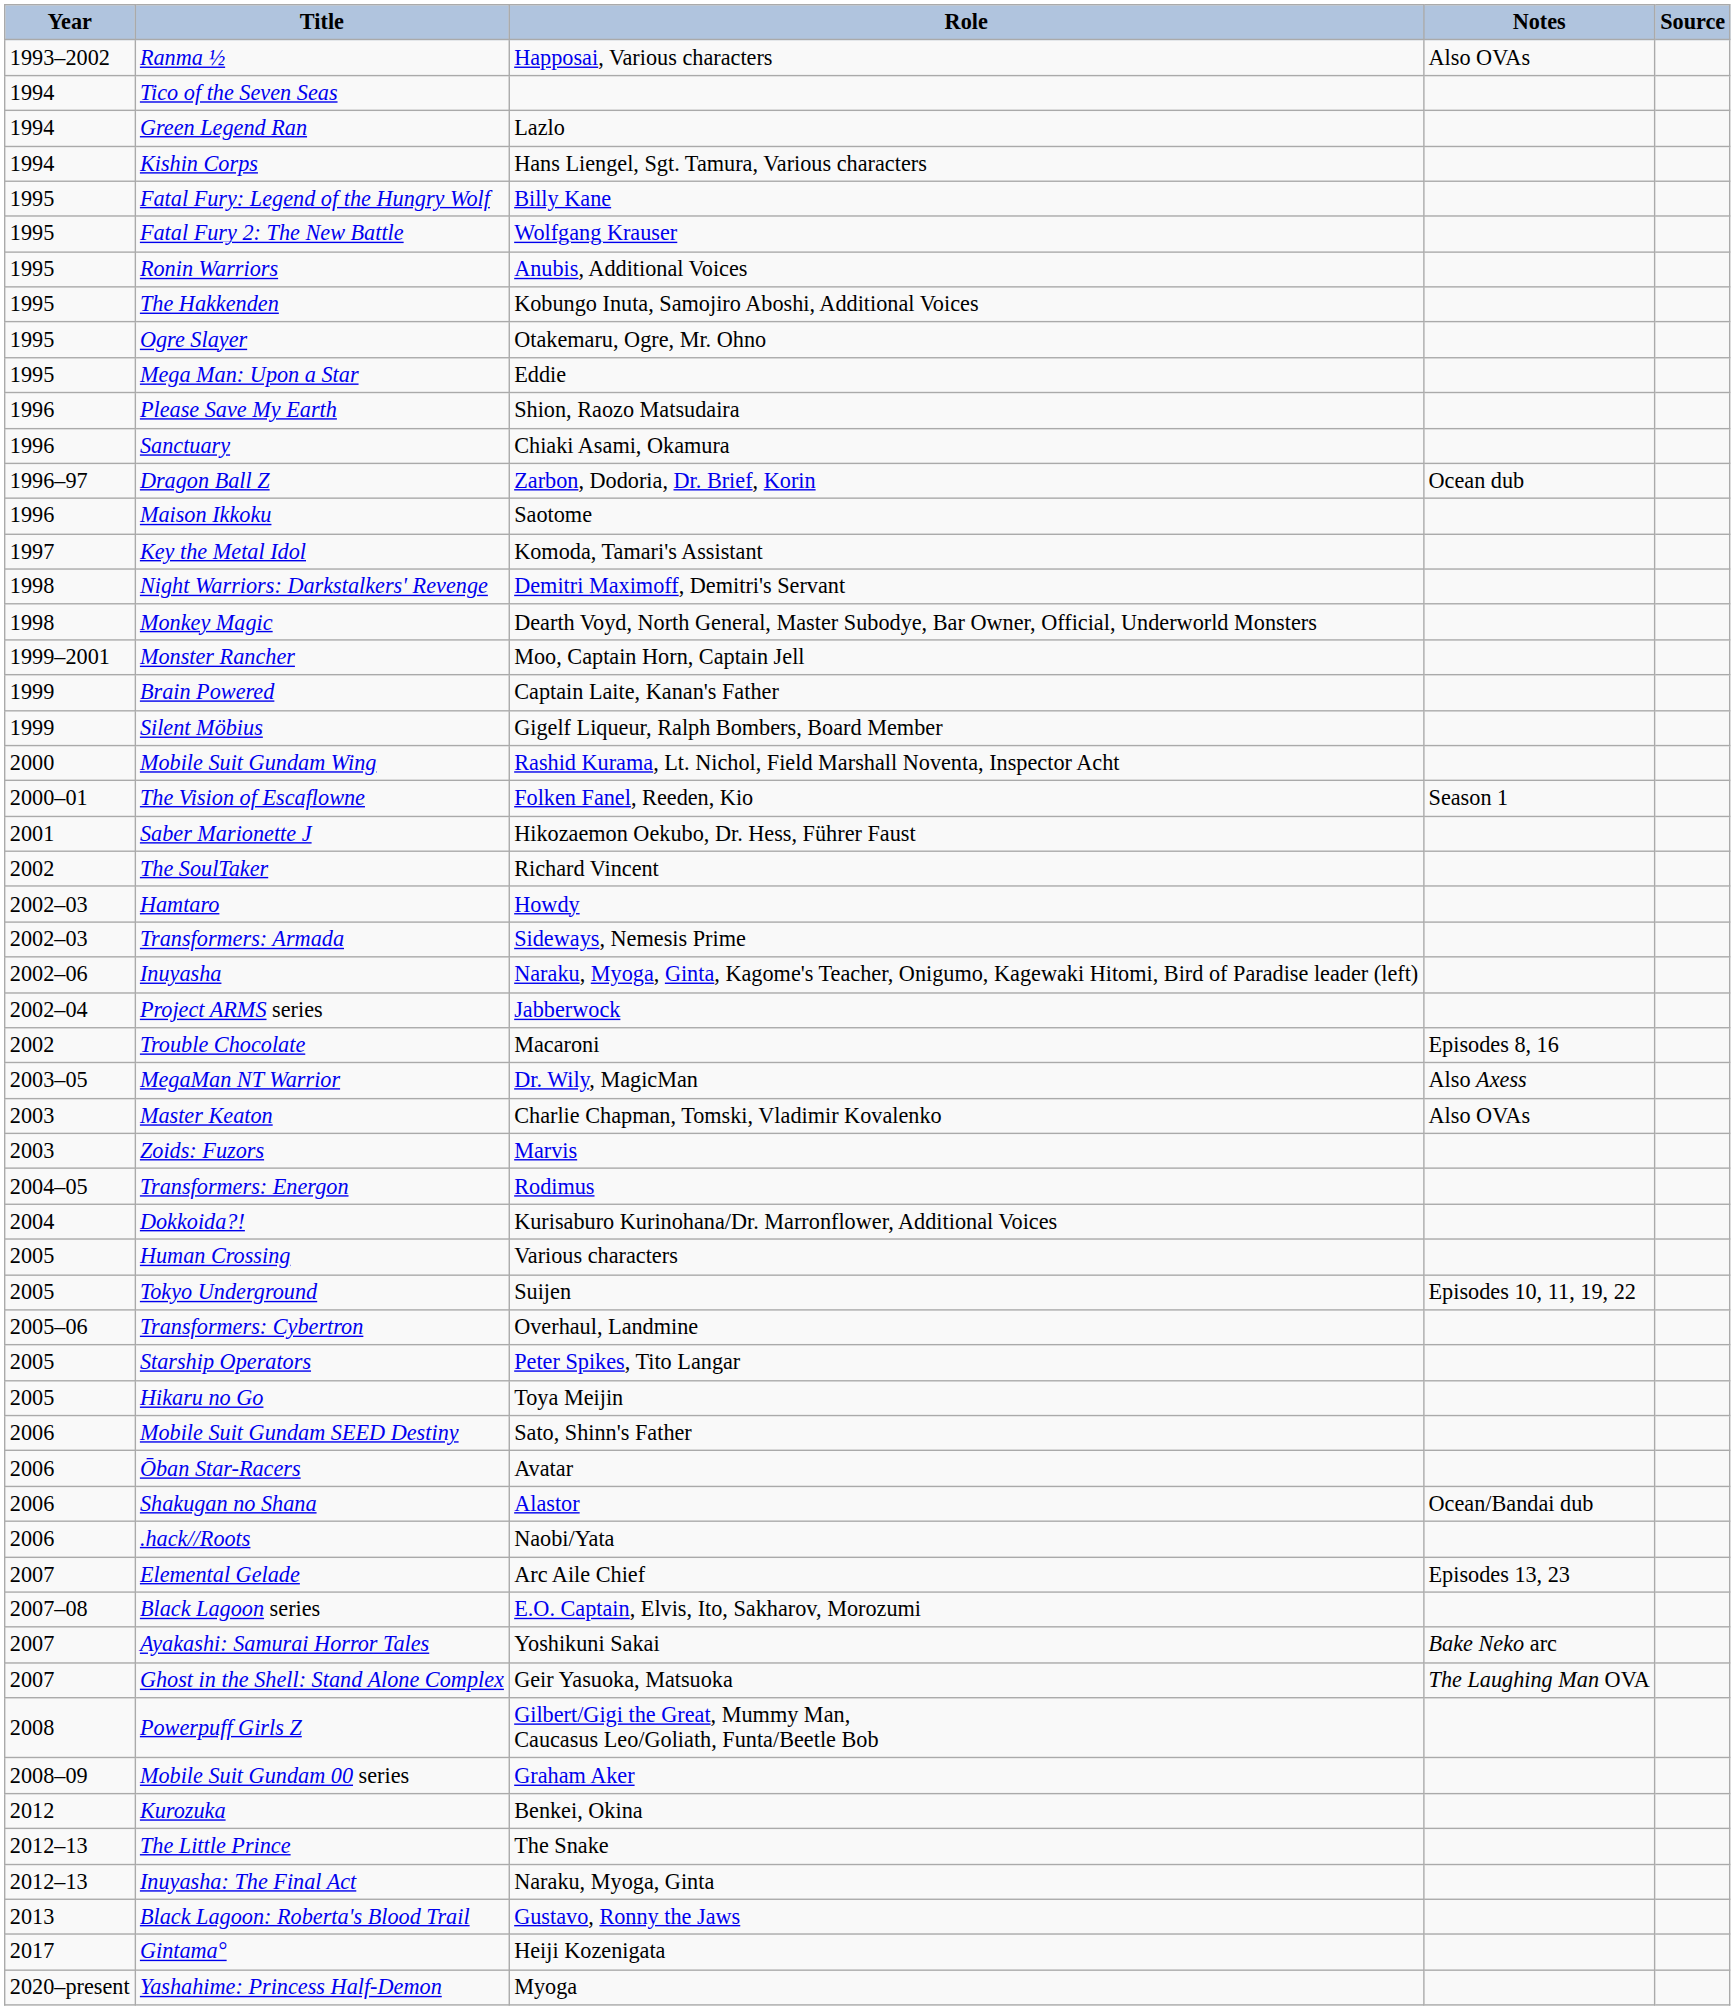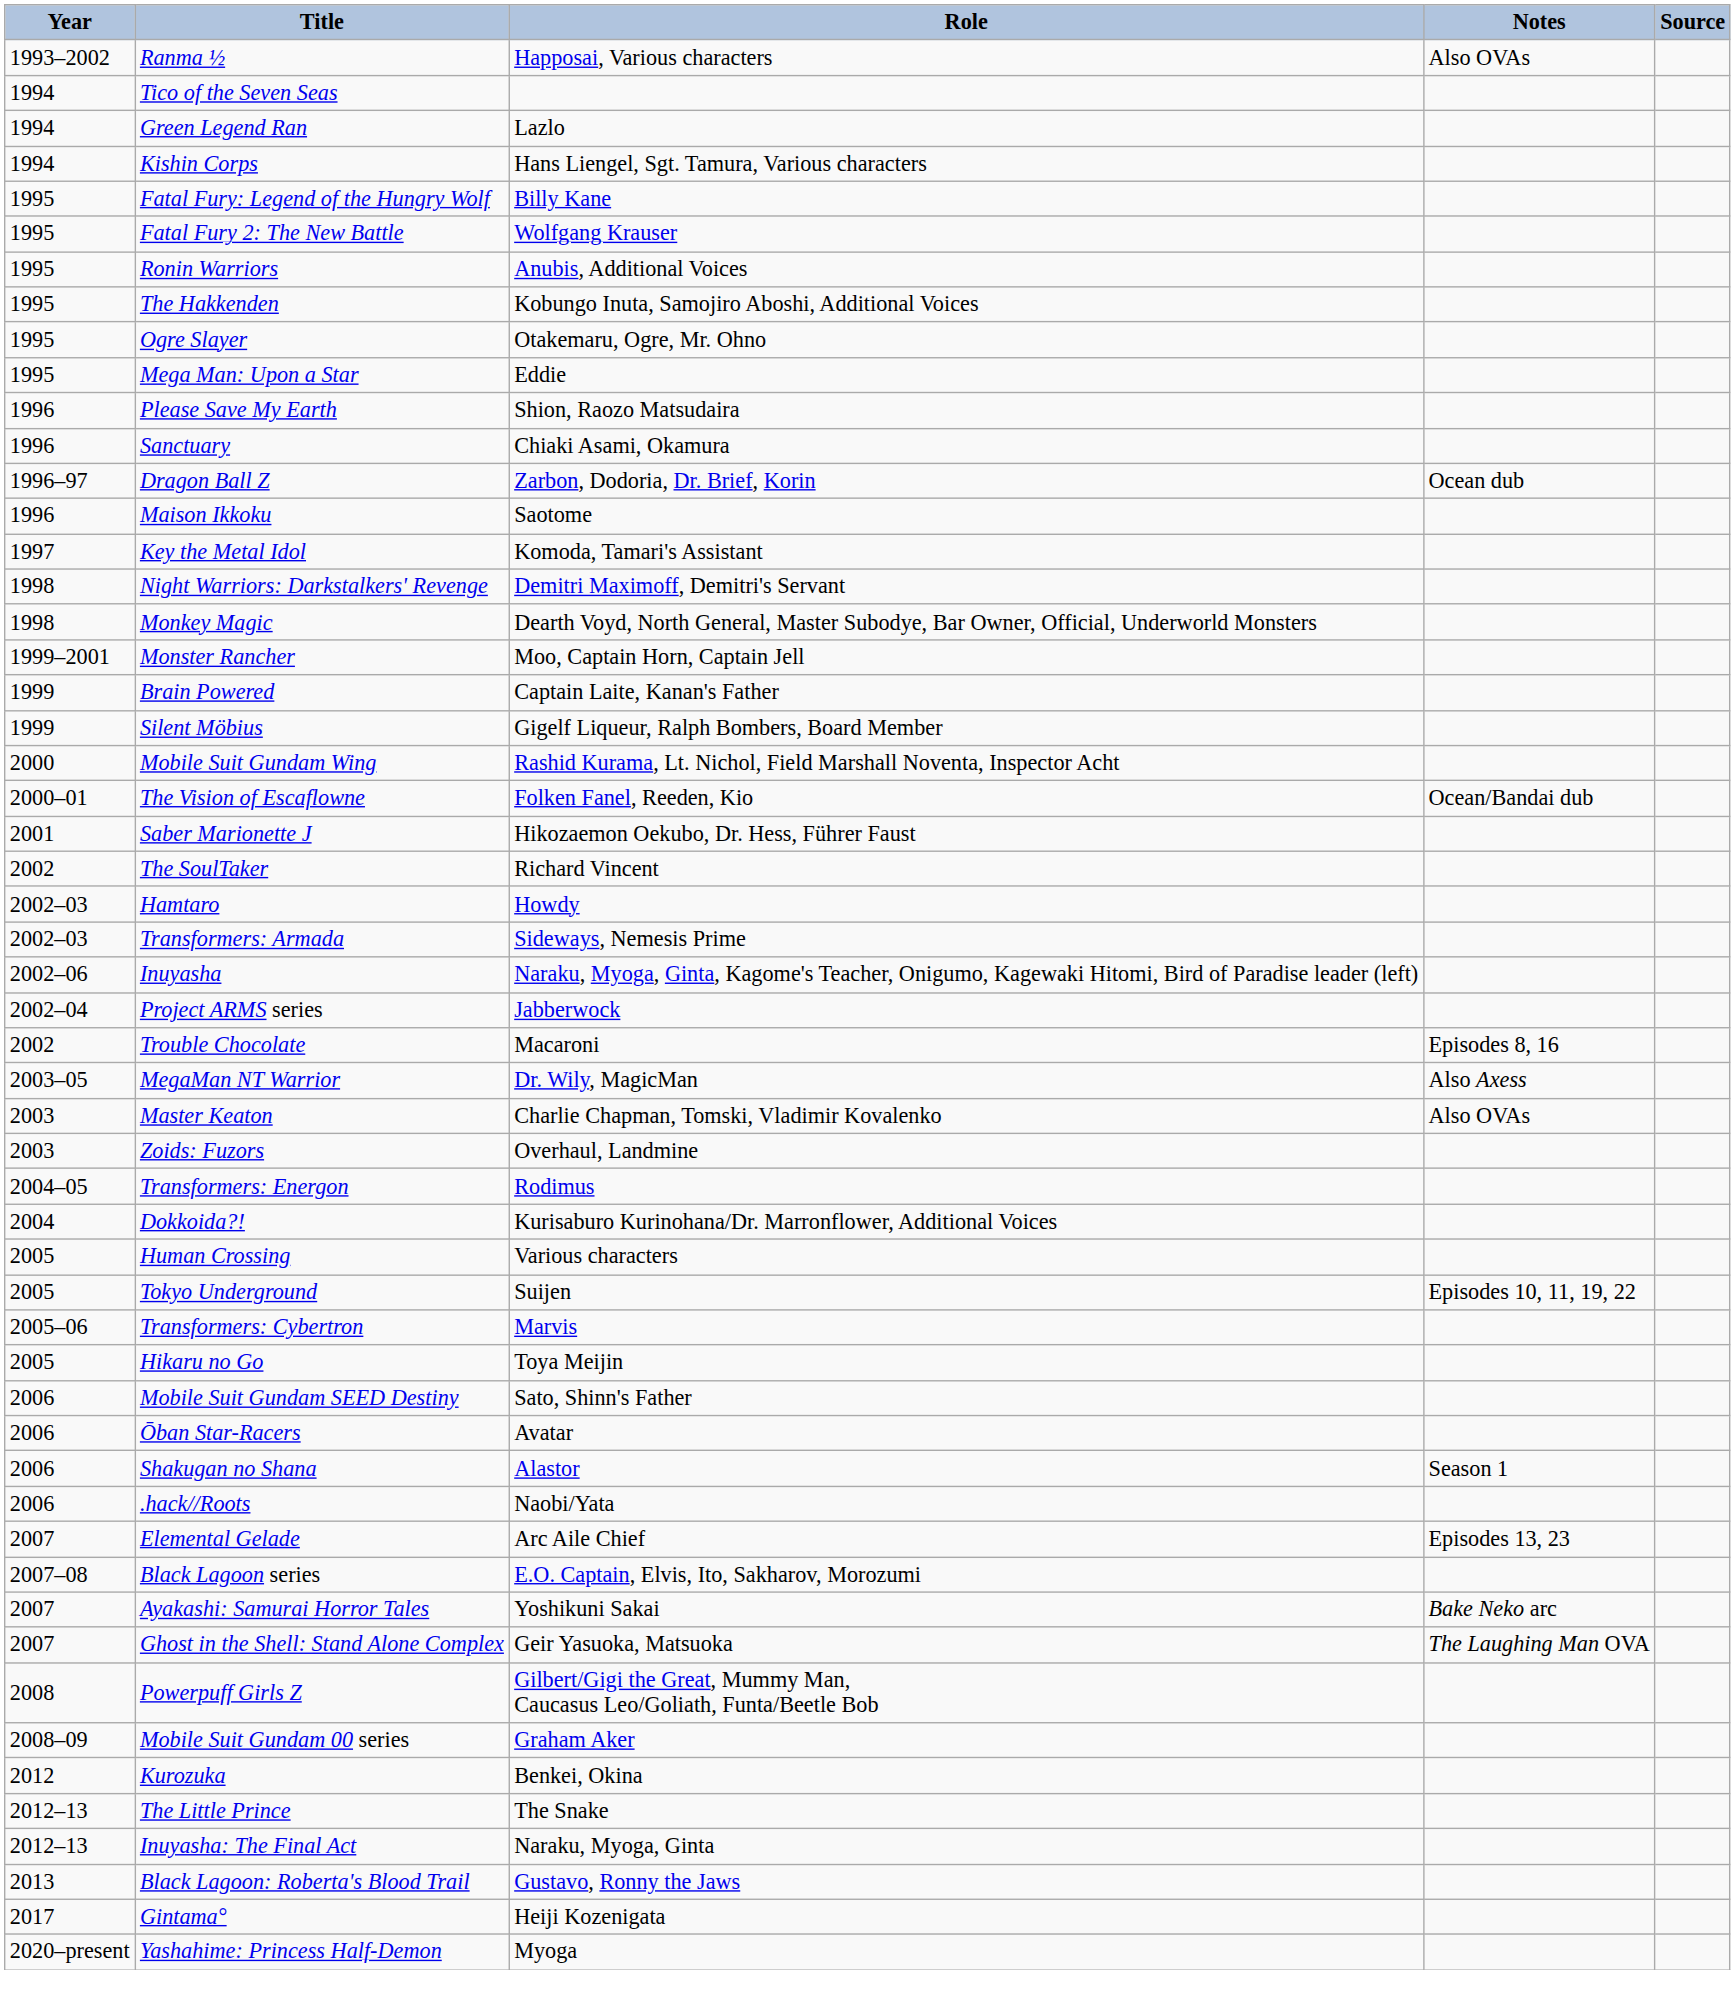 <table class="wikitable sortable plainrowheaders" style="width=100%; font-size: 100%;">
 <tr>
 <th style="background:#b0c4de;">Year</th>
 <th style="background:#b0c4de;">Title</th>
 <th style="background:#b0c4de;">Role</th>
 <th style="background:#b0c4de;">Notes</th>
 <th style="background:#b0c4de;">Source</th>
 </tr>
 <tr>
 <td>1993–2002</td>
 <td><em><a href='#'>Ranma ½</a></em></td>
 <td><a href='#'>Happosai</a>, Various characters</td>
 <td>Also OVAs</td>
 <td></td>
 </tr>
 <tr>
 <td>1994</td>
 <td><em><a href='#'>Tico of the Seven Seas</a></em></td>
 <td></td>
 <td></td>
 <td></td>
 </tr>
 <tr>
 <td>1994</td>
 <td><em><a href='#'>Green Legend Ran</a></em></td>
 <td>Lazlo</td>
 <td></td>
 <td></td>
 </tr>
 <tr>
 <td>1994</td>
 <td><em><a href='#'>Kishin Corps</a></em></td>
 <td>Hans Liengel, Sgt. Tamura, Various characters</td>
 <td></td>
 <td></td>
 </tr>
 <tr>
 <td>1995</td>
 <td><em><a href='#'>Fatal Fury: Legend of the Hungry Wolf</a></em></td>
 <td><a href='#'>Billy Kane</a></td>
 <td></td>
 <td></td>
 </tr>
 <tr>
 <td>1995</td>
 <td><em><a href='#'>Fatal Fury 2: The New Battle</a></em></td>
 <td><a href='#'>Wolfgang Krauser</a></td>
 <td></td>
 <td></td>
 </tr>
 <tr>
 <td>1995</td>
 <td><em><a href='#'>Ronin Warriors</a></em></td>
 <td><a href='#'>Anubis</a>, Additional Voices</td>
 <td></td>
 <td></td>
 </tr>
 <tr>
 <td>1995</td>
 <td><em><a href='#'>The Hakkenden</a></em></td>
 <td>Kobungo Inuta, Samojiro Aboshi, Additional Voices</td>
 <td></td>
 <td></td>
 </tr>
 <tr>
 <td>1995</td>
 <td><em><a href='#'>Ogre Slayer</a></em></td>
 <td>Otakemaru, Ogre, Mr. Ohno</td>
 <td></td>
 <td></td>
 </tr>
 <tr>
 <td>1995</td>
 <td><em><a href='#'>Mega Man: Upon a Star</a></em></td>
 <td>Eddie</td>
 <td></td>
 <td></td>
 </tr>
 <tr>
 <td>1996</td>
 <td><em><a href='#'>Please Save My Earth</a></em></td>
 <td>Shion, Raozo Matsudaira</td>
 <td></td>
 <td></td>
 </tr>
 <tr>
 <td>1996</td>
 <td><em><a href='#'>Sanctuary</a></em></td>
 <td>Chiaki Asami, Okamura</td>
 <td></td>
 <td></td>
 </tr>
 <tr>
 <td>1996–97</td>
 <td><em><a href='#'>Dragon Ball Z</a></em></td>
 <td><a href='#'>Zarbon</a>, Dodoria, <a href='#'>Dr. Brief</a>, <a href='#'>Korin</a></td>
 <td>Ocean dub</td>
 <td></td>
 </tr>
 <tr>
 <td>1996</td>
 <td><em><a href='#'>Maison Ikkoku</a></em></td>
 <td>Saotome</td>
 <td></td>
 <td></td>
 </tr>
 <tr>
 <td>1997</td>
 <td><em><a href='#'>Key the Metal Idol</a></em></td>
 <td>Komoda, Tamari's Assistant</td>
 <td></td>
 <td></td>
 </tr>
 <tr>
 <td>1998</td>
 <td><em><a href='#'>Night Warriors: Darkstalkers' Revenge</a></em></td>
 <td><a href='#'>Demitri Maximoff</a>, Demitri's Servant</td>
 <td></td>
 <td></td>
 </tr>
 <tr>
 <td>1998</td>
 <td><em><a href='#'>Monkey Magic</a></em></td>
 <td>Dearth Voyd, North General, Master Subodye, Bar Owner, Official, Underworld Monsters</td>
 <td></td>
 <td></td>
 </tr>
 <tr>
 <td>1999–2001</td>
 <td><em><a href='#'>Monster Rancher</a></em></td>
 <td>Moo, Captain Horn, Captain Jell</td>
 <td></td>
 <td></td>
 </tr>
 <tr>
 <td>1999</td>
 <td><em><a href='#'>Brain Powered</a></em></td>
 <td>Captain Laite, Kanan's Father</td>
 <td></td>
 <td></td>
 </tr>
 <tr>
 <td>1999</td>
 <td><em><a href='#'>Silent Möbius</a></em></td>
 <td>Gigelf Liqueur, Ralph Bombers, Board Member</td>
 <td></td>
 <td></td>
 </tr>
 <tr>
 <td>2000</td>
 <td><em><a href='#'>Mobile Suit Gundam Wing</a></em></td>
 <td><a href='#'>Rashid Kurama</a>, Lt. Nichol, Field Marshall Noventa, Inspector Acht</td>
 <td></td>
 <td></td>
 </tr>
 <tr>
 <td>2000–01</td>
 <td><em><a href='#'>The Vision of Escaflowne</a></em></td>
 <td><a href='#'>Folken Fanel</a>, Reeden, Kio</td>
-<td>Season 1</td>
+<td>Ocean/Bandai dub</td>
 <td></td>
 </tr>
 <tr>
 <td>2001</td>
 <td><em><a href='#'>Saber Marionette J</a></em></td>
 <td>Hikozaemon Oekubo, Dr. Hess, Führer Faust</td>
 <td></td>
 <td></td>
 </tr>
 <tr>
 <td>2002</td>
 <td><em><a href='#'>The SoulTaker</a></em></td>
 <td>Richard Vincent</td>
 <td></td>
 <td></td>
 </tr>
 <tr>
 <td>2002–03</td>
 <td><em><a href='#'>Hamtaro</a></em></td>
 <td><a href='#'>Howdy</a></td>
 <td></td>
 <td></td>
 </tr>
 <tr>
 <td>2002–03</td>
 <td><em><a href='#'>Transformers: Armada</a></em></td>
 <td><a href='#'>Sideways</a>, Nemesis Prime</td>
 <td></td>
 <td></td>
 </tr>
 <tr>
 <td>2002–06</td>
 <td><em><a href='#'>Inuyasha</a></em></td>
 <td><a href='#'>Naraku</a>, <a href='#'>Myoga</a>, <a href='#'>Ginta</a>, Kagome's Teacher, Onigumo, Kagewaki Hitomi, Bird of Paradise leader (left)</td>
 <td></td>
 <td> </td>
 </tr>
 <tr>
 <td>2002–04</td>
 <td><em><a href='#'>Project ARMS</a></em> series</td>
 <td><a href='#'>Jabberwock</a></td>
 <td></td>
 <td></td>
 </tr>
 <tr>
 <td>2002</td>
 <td><em><a href='#'>Trouble Chocolate</a></em></td>
 <td>Macaroni</td>
 <td>Episodes 8, 16</td>
 <td></td>
 </tr>
 <tr>
 <td>2003–05</td>
 <td><em><a href='#'>MegaMan NT Warrior</a></em></td>
 <td><a href='#'>Dr. Wily</a>, MagicMan</td>
 <td>Also <em>Axess</em></td>
 <td></td>
 </tr>
 <tr>
 <td>2003</td>
 <td><em><a href='#'>Master Keaton</a></em></td>
 <td>Charlie Chapman, Tomski, Vladimir Kovalenko</td>
 <td>Also OVAs</td>
 <td></td>
 </tr>
 <tr>
 <td>2003</td>
 <td><em><a href='#'>Zoids: Fuzors</a></em></td>
-<td><a href='#'>Marvis</a></td>
+<td>Overhaul, Landmine</td>
 <td></td>
 <td></td>
 </tr>
 <tr>
 <td>2004–05</td>
 <td><em><a href='#'>Transformers: Energon</a></em></td>
 <td><a href='#'>Rodimus</a></td>
 <td></td>
 <td></td>
 </tr>
 <tr>
 <td>2004</td>
 <td><em><a href='#'>Dokkoida?!</a></em></td>
 <td>Kurisaburo Kurinohana/Dr. Marronflower, Additional Voices</td>
 <td></td>
 <td></td>
 </tr>
 <tr>
 <td>2005</td>
 <td><em><a href='#'>Human Crossing</a></em></td>
 <td>Various characters</td>
 <td></td>
 <td></td>
 </tr>
 <tr>
 <td>2005</td>
 <td><em><a href='#'>Tokyo Underground</a></em></td>
 <td>Suijen</td>
 <td>Episodes 10, 11, 19, 22</td>
 <td></td>
 </tr>
 <tr>
 <td>2005–06</td>
 <td><em><a href='#'>Transformers: Cybertron</a></em></td>
-<td>Overhaul, Landmine</td>
-<td></td>
-<td></td>
-</tr>
-<tr>
-<td>2005</td>
-<td><em><a href='#'>Starship Operators</a></em></td>
-<td><a href='#'>Peter Spikes</a>, Tito Langar</td>
+<td><a href='#'>Marvis</a></td>
 <td></td>
 <td></td>
 </tr>
 <tr>
 <td>2005</td>
 <td><em><a href='#'>Hikaru no Go</a></em></td>
 <td>Toya Meijin</td>
 <td></td>
 <td></td>
 </tr>
 <tr>
 <td>2006</td>
 <td><em><a href='#'>Mobile Suit Gundam SEED Destiny</a></em></td>
 <td>Sato, Shinn's Father</td>
 <td></td>
 <td></td>
 </tr>
 <tr>
 <td>2006</td>
 <td><em><a href='#'>Ōban Star-Racers</a></em></td>
 <td>Avatar</td>
 <td></td>
 <td></td>
 </tr>
 <tr>
 <td>2006</td>
 <td><em><a href='#'>Shakugan no Shana</a></em></td>
 <td><a href='#'>Alastor</a></td>
-<td>Ocean/Bandai dub</td>
+<td>Season 1</td>
 <td></td>
 </tr>
 <tr>
 <td>2006</td>
 <td><em><a href='#'>.hack//Roots</a></em></td>
 <td>Naobi/Yata</td>
 <td></td>
 <td></td>
 </tr>
 <tr>
 <td>2007</td>
 <td><em><a href='#'>Elemental Gelade</a></em></td>
 <td>Arc Aile Chief</td>
 <td>Episodes 13, 23</td>
 <td></td>
 </tr>
 <tr>
 <td>2007–08</td>
 <td><em><a href='#'>Black Lagoon</a></em> series</td>
 <td><a href='#'>E.O. Captain</a>, Elvis, Ito, Sakharov, Morozumi</td>
 <td></td>
 <td></td>
 </tr>
 <tr>
 <td>2007</td>
 <td><em><a href='#'>Ayakashi: Samurai Horror Tales</a></em></td>
 <td>Yoshikuni Sakai</td>
 <td><em>Bake Neko</em> arc</td>
 <td></td>
 </tr>
 <tr>
 <td>2007</td>
 <td><em><a href='#'>Ghost in the Shell: Stand Alone Complex</a></em></td>
 <td>Geir Yasuoka, Matsuoka</td>
 <td><em>The Laughing Man</em> OVA</td>
 <td></td>
 </tr>
 <tr>
 <td>2008</td>
 <td><em><a href='#'>Powerpuff Girls Z</a></em></td>
 <td><a href='#'>Gilbert/Gigi the Great</a>, Mummy Man,<br> Caucasus Leo/Goliath, Funta/Beetle Bob</td>
 <td></td>
 <td></td>
 </tr>
 <tr>
 <td>2008–09</td>
 <td><em><a href='#'>Mobile Suit Gundam 00</a></em> series</td>
 <td><a href='#'>Graham Aker</a></td>
 <td></td>
 <td></td>
 </tr>
 <tr>
 <td>2012</td>
 <td><em><a href='#'>Kurozuka</a></em></td>
 <td>Benkei, Okina</td>
 <td></td>
 <td></td>
 </tr>
 <tr>
 <td>2012–13</td>
 <td><em><a href='#'>The Little Prince</a></em></td>
 <td>The Snake</td>
 <td></td>
 <td></td>
 </tr>
 <tr>
 <td>2012–13</td>
 <td><em><a href='#'>Inuyasha: The Final Act</a></em></td>
 <td>Naraku, Myoga, Ginta</td>
 <td></td>
 <td></td>
 </tr>
 <tr>
 <td>2013</td>
 <td><em><a href='#'>Black Lagoon: Roberta's Blood Trail</a></em></td>
 <td><a href='#'>Gustavo</a>, <a href='#'>Ronny the Jaws</a></td>
 <td></td>
 <td></td>
 </tr>
 <tr>
 <td>2017</td>
 <td><em><a href='#'>Gintama°</a></em></td>
 <td>Heiji Kozenigata</td>
 <td></td>
 <td></td>
 </tr>
 <tr>
 <td>2020–present</td>
 <td><em><a href='#'>Yashahime: Princess Half-Demon</a></em></td>
 <td>Myoga</td>
 <td></td>
 <td></td>
 </tr>
 </table>
